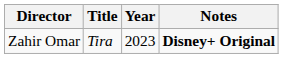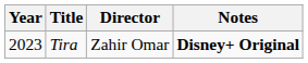 <table class="wikitable">
 <tr>
+<th>Year</th>
+<th>Title</th>
 <th>Director</th>
-<th>Title</th>
-<th>Year</th>
 <th>Notes</th>
 </tr>
 <tr>
+<td>2023</td>
+<td><em>Tira</em></td>
 <td>Zahir Omar</td>
-<td><em>Tira</em></td>
-<td>2023</td>
 <td><strong>Disney+ Original</strong></td>
 </tr>
 </table>
